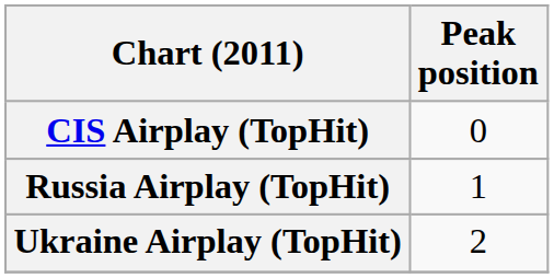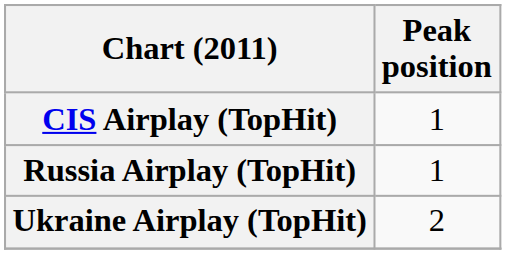 <table class="wikitable sortable plainrowheaders" style="text-align:center">
 <tr>
 <th scope="col">Chart (2011)</th>
 <th scope="col">Peak<br>position</th>
 </tr>
 <tr>
 <th scope="row"><a href='#'>CIS</a> Airplay (TopHit)</th>
-<td>0</td>
+<td>1</td>
 </tr>
 <tr>
 <th scope="row">Russia Airplay (TopHit)</th>
 <td>1</td>
 </tr>
 <tr>
 <th scope="row">Ukraine Airplay (TopHit)</th>
 <td>2</td>
 </tr>
 <tr>
 </tr>
 </table>
